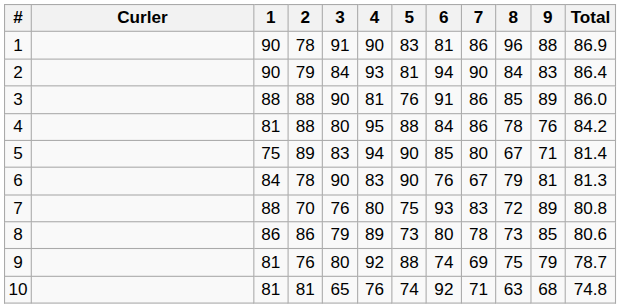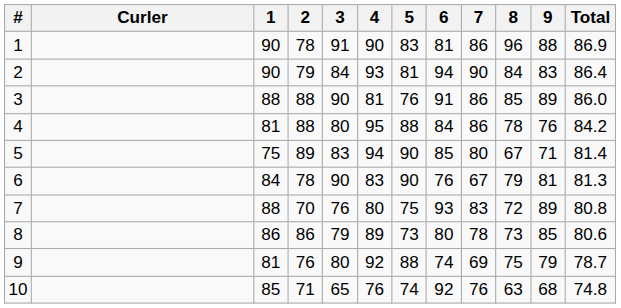 <table class="wikitable sortable" style="text-align:center">
 <tr>
 <th>#</th>
 <th width=200>Curler</th>
 <th width=25>1</th>
 <th width=25>2</th>
 <th width=25>3</th>
 <th width=25>4</th>
 <th width=25>5</th>
 <th width=25>6</th>
 <th width=25>7</th>
 <th width=25>8</th>
 <th width=25>9</th>
 <th width=40>Total</th>
 </tr>
 <tr>
 <td>1</td>
 <td align=left></td>
 <td>90</td>
 <td>78</td>
 <td>91</td>
 <td>90</td>
 <td>83</td>
 <td>81</td>
 <td>86</td>
 <td>96</td>
 <td>88</td>
 <td>86.9</td>
 </tr>
 <tr>
 <td>2</td>
 <td align=left></td>
 <td>90</td>
 <td>79</td>
 <td>84</td>
 <td>93</td>
 <td>81</td>
 <td>94</td>
 <td>90</td>
 <td>84</td>
 <td>83</td>
 <td>86.4</td>
 </tr>
 <tr>
 <td>3</td>
 <td align=left></td>
 <td>88</td>
 <td>88</td>
 <td>90</td>
 <td>81</td>
 <td>76</td>
 <td>91</td>
 <td>86</td>
 <td>85</td>
 <td>89</td>
 <td>86.0</td>
 </tr>
 <tr>
 <td>4</td>
 <td align=left></td>
 <td>81</td>
 <td>88</td>
 <td>80</td>
 <td>95</td>
 <td>88</td>
 <td>84</td>
 <td>86</td>
 <td>78</td>
 <td>76</td>
 <td>84.2</td>
 </tr>
 <tr>
 <td>5</td>
 <td align=left></td>
 <td>75</td>
 <td>89</td>
 <td>83</td>
 <td>94</td>
 <td>90</td>
 <td>85</td>
 <td>80</td>
 <td>67</td>
 <td>71</td>
 <td>81.4</td>
 </tr>
 <tr>
 <td>6</td>
 <td align=left></td>
 <td>84</td>
 <td>78</td>
 <td>90</td>
 <td>83</td>
 <td>90</td>
 <td>76</td>
 <td>67</td>
 <td>79</td>
 <td>81</td>
 <td>81.3</td>
 </tr>
 <tr>
 <td>7</td>
 <td align=left></td>
 <td>88</td>
 <td>70</td>
 <td>76</td>
 <td>80</td>
 <td>75</td>
 <td>93</td>
 <td>83</td>
 <td>72</td>
 <td>89</td>
 <td>80.8</td>
 </tr>
 <tr>
 <td>8</td>
 <td align=left></td>
 <td>86</td>
 <td>86</td>
 <td>79</td>
 <td>89</td>
 <td>73</td>
 <td>80</td>
 <td>78</td>
 <td>73</td>
 <td>85</td>
 <td>80.6</td>
 </tr>
 <tr>
 <td>9</td>
 <td align=left></td>
 <td>81</td>
 <td>76</td>
 <td>80</td>
 <td>92</td>
 <td>88</td>
 <td>74</td>
 <td>69</td>
 <td>75</td>
 <td>79</td>
 <td>78.7</td>
 </tr>
 <tr>
 <td>10</td>
 <td align=left></td>
-<td>81</td>
-<td>81</td>
+<td>85</td>
+<td>71</td>
 <td>65</td>
 <td>76</td>
 <td>74</td>
 <td>92</td>
-<td>71</td>
+<td>76</td>
 <td>63</td>
 <td>68</td>
 <td>74.8</td>
 </tr>
 </table>
